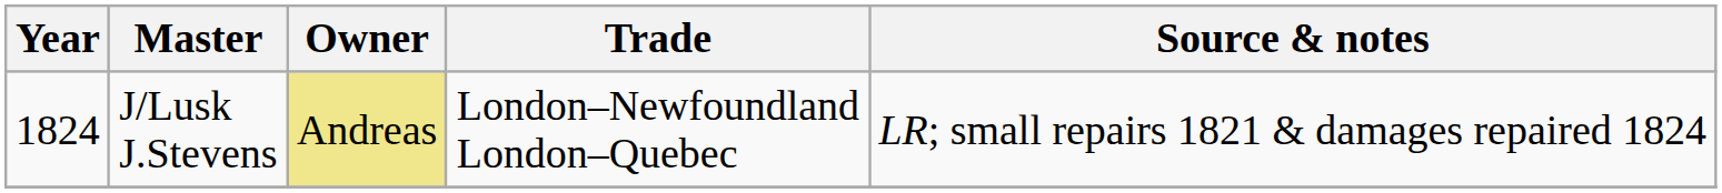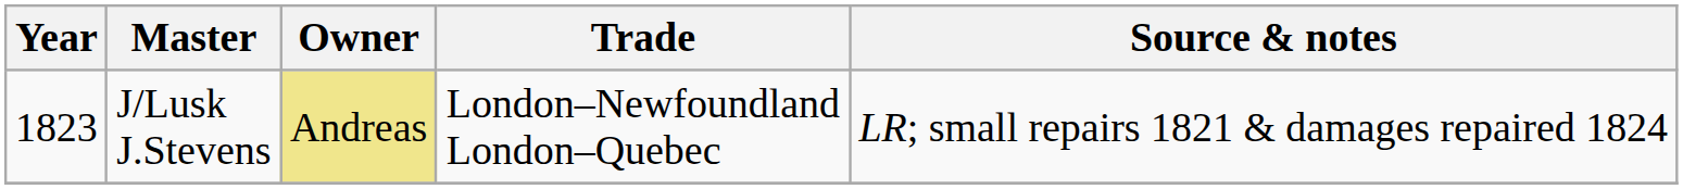 <table class=" wikitable">
 <tr>
 <th>Year</th>
 <th>Master</th>
 <th>Owner</th>
 <th>Trade</th>
 <th>Source & notes</th>
 </tr>
 <tr>
-<td>1824</td>
+<td>1823</td>
 <td>J/Lusk<br>J.Stevens</td>
 <td style="background: khaki;">Andreas</td>
 <td>London–Newfoundland<br>London–Quebec</td>
 <td><em>LR</em>; small repairs 1821 & damages repaired 1824</td>
 </tr>
 <tr>
 </tr>
 </table>
